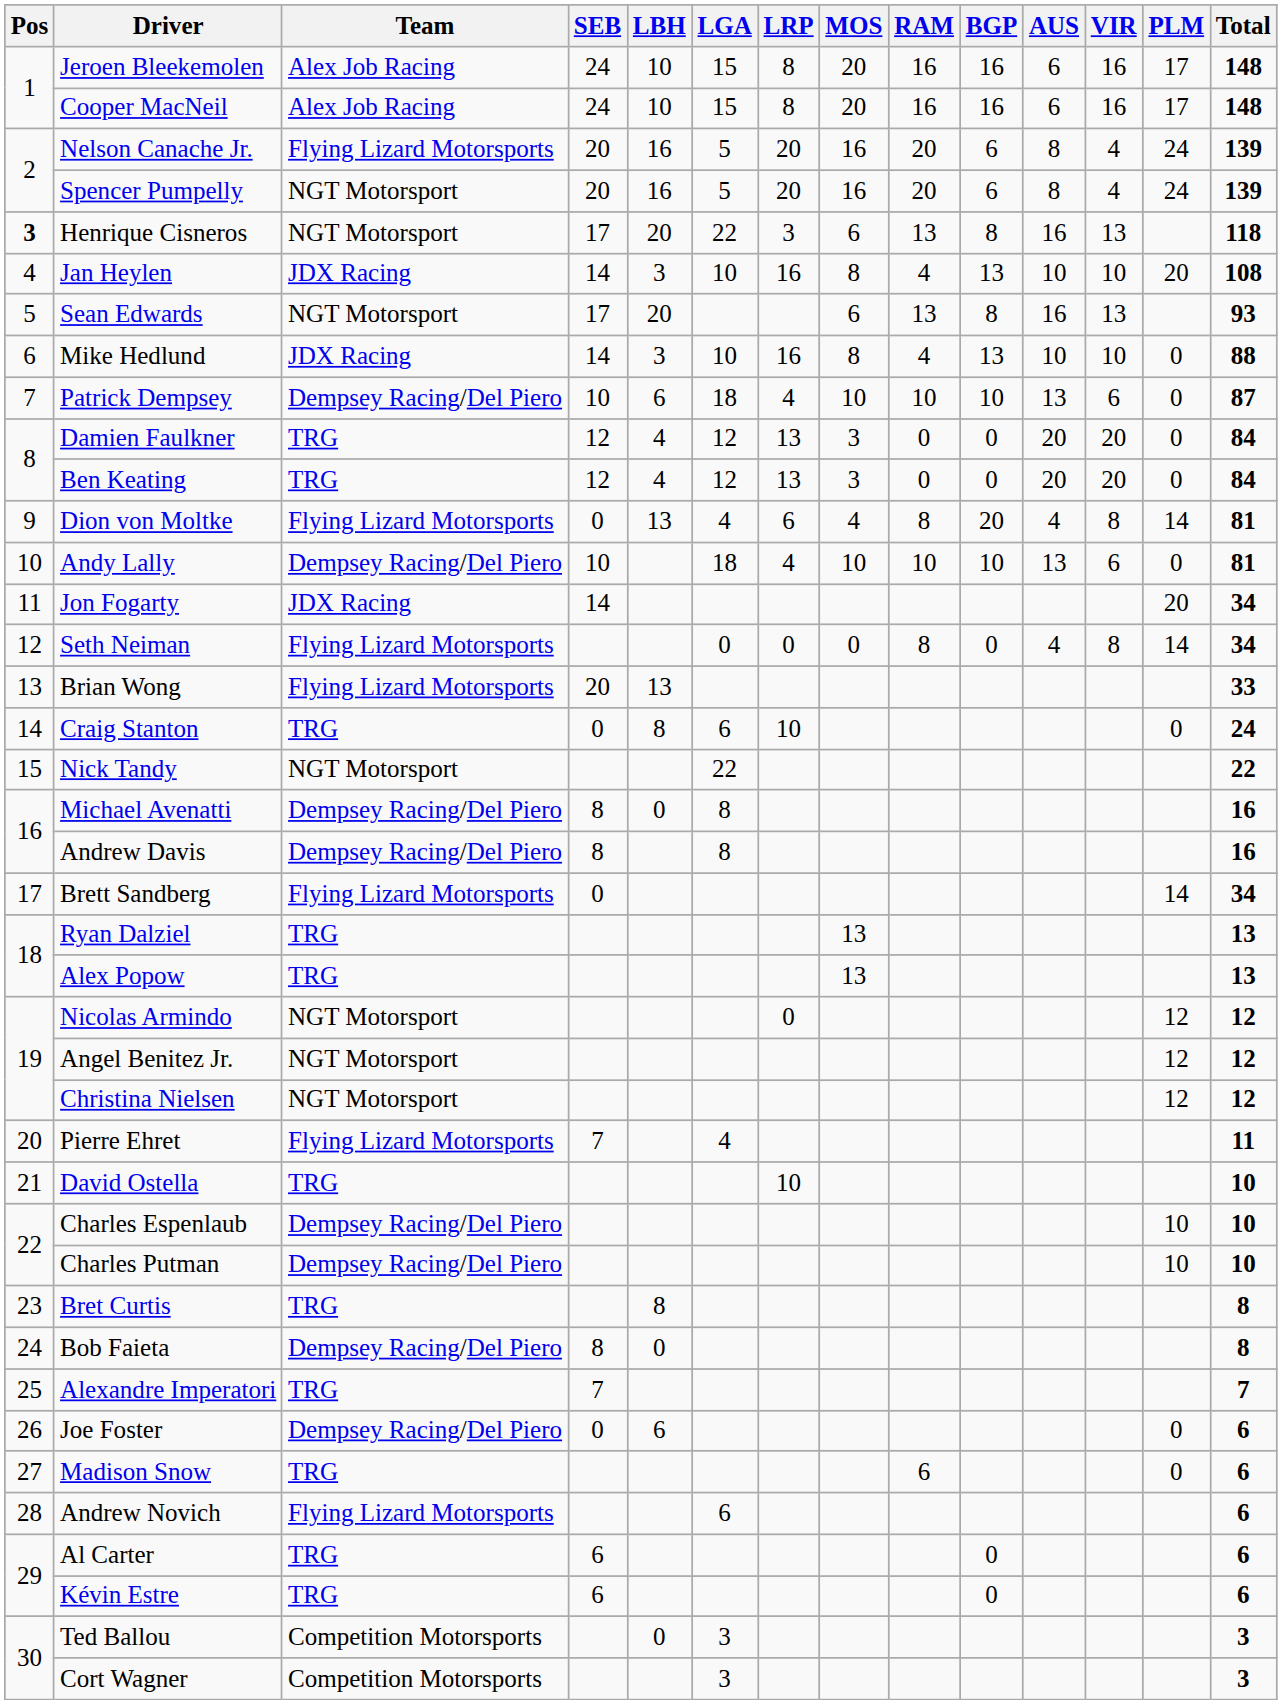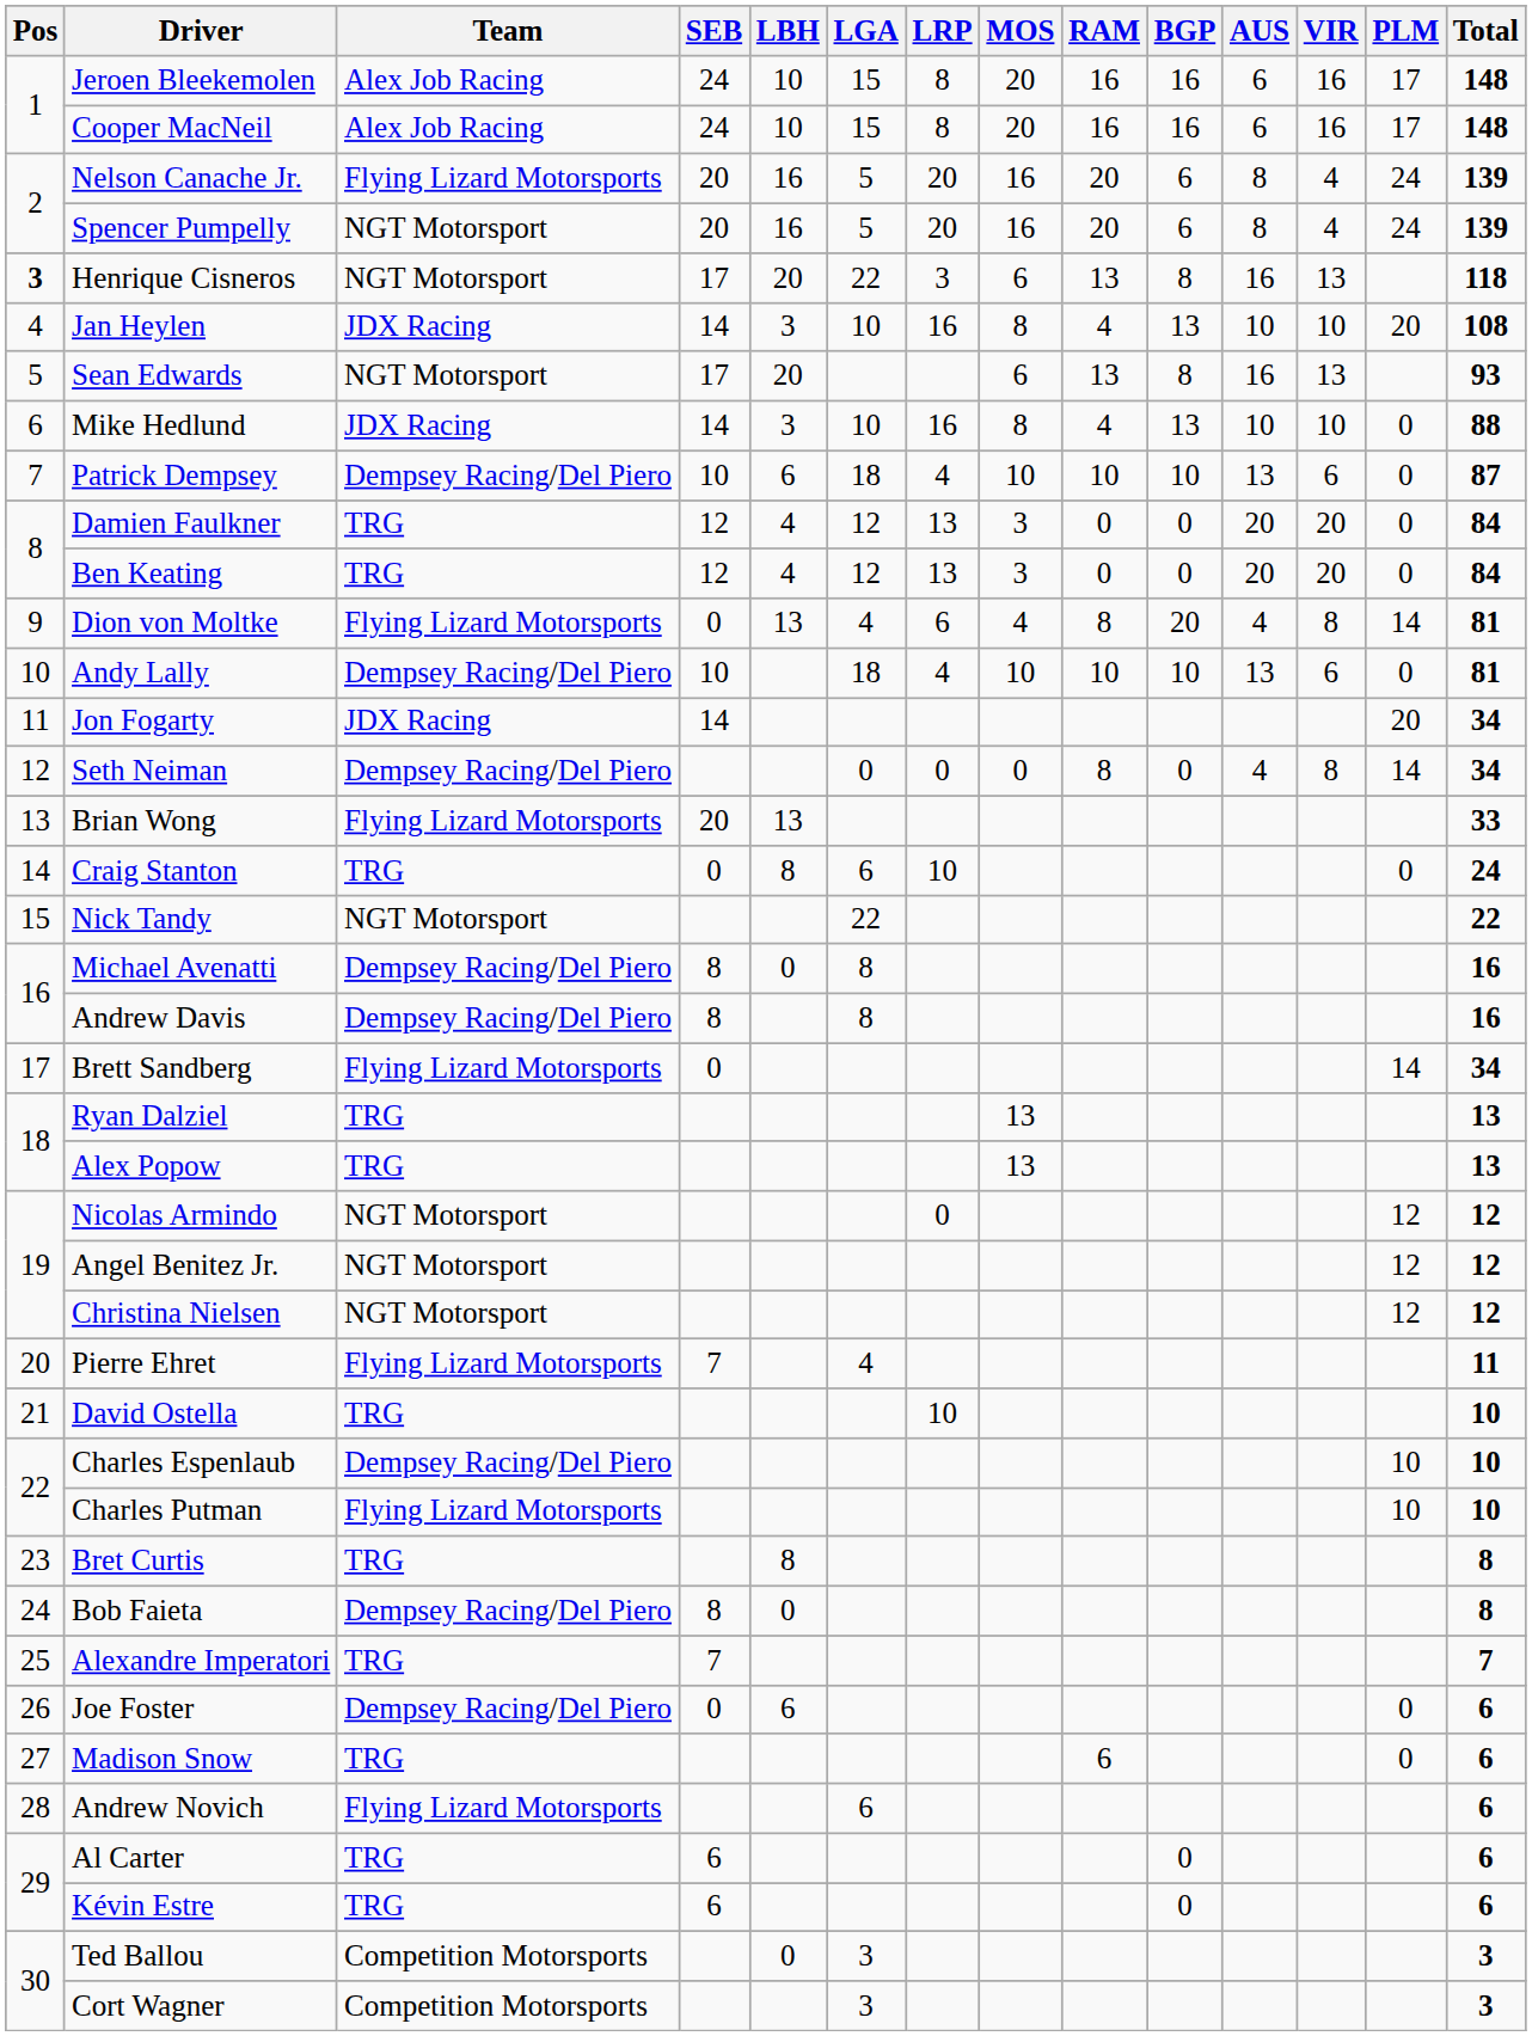 <table class="wikitable" style="font-size: 90%; text-align:center;">
 <tr>
 <th>Pos</th>
 <th>Driver</th>
 <th>Team</th>
 <th><a href='#'>SEB</a></th>
 <th><a href='#'>LBH</a></th>
 <th><a href='#'>LGA</a></th>
 <th><a href='#'>LRP</a></th>
 <th><a href='#'>MOS</a></th>
 <th><a href='#'>RAM</a></th>
 <th><a href='#'>BGP</a></th>
 <th><a href='#'>AUS</a></th>
 <th><a href='#'>VIR</a></th>
 <th><a href='#'>PLM</a></th>
 <th>Total</th>
 </tr>
 <tr>
 <td rowspan=2>1</td>
 <td align=left> <a href='#'>Jeroen Bleekemolen</a></td>
 <td align=left> <a href='#'>Alex Job Racing</a></td>
 <td>24</td>
 <td>10</td>
 <td>15</td>
 <td>8</td>
 <td>20</td>
 <td>16</td>
 <td>16</td>
 <td>6</td>
 <td>16</td>
 <td>17</td>
 <td><strong>148</strong></td>
 </tr>
 <tr>
 <td align=left> <a href='#'>Cooper MacNeil</a></td>
 <td align=left> <a href='#'>Alex Job Racing</a></td>
 <td>24</td>
 <td>10</td>
 <td>15</td>
 <td>8</td>
 <td>20</td>
 <td>16</td>
 <td>16</td>
 <td>6</td>
 <td>16</td>
 <td>17</td>
 <td><strong>148</strong></td>
 </tr>
 <tr>
 <td rowspan=2>2</td>
 <td align=left> <a href='#'>Nelson Canache Jr.</a></td>
 <td align=left> <a href='#'>Flying Lizard Motorsports</a></td>
 <td>20</td>
 <td>16</td>
 <td>5</td>
 <td>20</td>
 <td>16</td>
 <td>20</td>
 <td>6</td>
 <td>8</td>
 <td>4</td>
 <td>24</td>
 <td><strong>139</strong></td>
 </tr>
 <tr>
 <td align=left> <a href='#'>Spencer Pumpelly</a></td>
 <td align=left> NGT Motorsport</td>
 <td>20</td>
 <td>16</td>
 <td>5</td>
 <td>20</td>
 <td>16</td>
 <td>20</td>
 <td>6</td>
 <td>8</td>
 <td>4</td>
 <td>24</td>
 <td><strong>139</strong></td>
 </tr>
 <tr>
 <td><strong>3</strong></td>
 <td align=left> Henrique Cisneros</td>
 <td align=left> NGT Motorsport</td>
 <td>17</td>
 <td>20</td>
 <td>22</td>
 <td>3</td>
 <td>6</td>
 <td>13</td>
 <td>8</td>
 <td>16</td>
 <td>13</td>
 <td></td>
 <td><strong>118</strong></td>
 </tr>
 <tr>
 <td>4</td>
 <td align=left> <a href='#'>Jan Heylen</a></td>
 <td align=left> <a href='#'>JDX Racing</a></td>
 <td>14</td>
 <td>3</td>
 <td>10</td>
 <td>16</td>
 <td>8</td>
 <td>4</td>
 <td>13</td>
 <td>10</td>
 <td>10</td>
 <td>20</td>
 <td><strong>108</strong></td>
 </tr>
 <tr>
 <td>5</td>
 <td align=left> <a href='#'>Sean Edwards</a></td>
 <td align=left> NGT Motorsport</td>
 <td>17</td>
 <td>20</td>
 <td></td>
 <td></td>
 <td>6</td>
 <td>13</td>
 <td>8</td>
 <td>16</td>
 <td>13</td>
 <td></td>
 <td><strong>93</strong></td>
 </tr>
 <tr>
 <td>6</td>
 <td align=left> Mike Hedlund</td>
 <td align=left> <a href='#'>JDX Racing</a></td>
 <td>14</td>
 <td>3</td>
 <td>10</td>
 <td>16</td>
 <td>8</td>
 <td>4</td>
 <td>13</td>
 <td>10</td>
 <td>10</td>
 <td>0</td>
 <td><strong>88</strong></td>
 </tr>
 <tr>
 <td>7</td>
 <td align=left> <a href='#'>Patrick Dempsey</a></td>
 <td align=left> <a href='#'>Dempsey Racing</a>/<a href='#'>Del Piero</a></td>
 <td>10</td>
 <td>6</td>
 <td>18</td>
 <td>4</td>
 <td>10</td>
 <td>10</td>
 <td>10</td>
 <td>13</td>
 <td>6</td>
 <td>0</td>
 <td><strong>87</strong></td>
 </tr>
 <tr>
 <td rowspan=2>8</td>
 <td align=left> <a href='#'>Damien Faulkner</a></td>
 <td align=left> <a href='#'>TRG</a></td>
 <td>12</td>
 <td>4</td>
 <td>12</td>
 <td>13</td>
 <td>3</td>
 <td>0</td>
 <td>0</td>
 <td>20</td>
 <td>20</td>
 <td>0</td>
 <td><strong>84</strong></td>
 </tr>
 <tr>
 <td align=left> <a href='#'>Ben Keating</a></td>
 <td align=left> <a href='#'>TRG</a></td>
 <td>12</td>
 <td>4</td>
 <td>12</td>
 <td>13</td>
 <td>3</td>
 <td>0</td>
 <td>0</td>
 <td>20</td>
 <td>20</td>
 <td>0</td>
 <td><strong>84</strong></td>
 </tr>
 <tr>
 <td>9</td>
 <td align=left> <a href='#'>Dion von Moltke</a></td>
 <td align=left> <a href='#'>Flying Lizard Motorsports</a></td>
 <td>0</td>
 <td>13</td>
 <td>4</td>
 <td>6</td>
 <td>4</td>
 <td>8</td>
 <td>20</td>
 <td>4</td>
 <td>8</td>
 <td>14</td>
 <td><strong>81</strong></td>
 </tr>
 <tr>
 <td>10</td>
 <td align=left> <a href='#'>Andy Lally</a></td>
 <td align=left> <a href='#'>Dempsey Racing</a>/<a href='#'>Del Piero</a></td>
 <td>10</td>
 <td></td>
 <td>18</td>
 <td>4</td>
 <td>10</td>
 <td>10</td>
 <td>10</td>
 <td>13</td>
 <td>6</td>
 <td>0</td>
 <td><strong>81</strong></td>
 </tr>
 <tr>
 <td>11</td>
 <td align=left> <a href='#'>Jon Fogarty</a></td>
 <td align=left> <a href='#'>JDX Racing</a></td>
 <td>14</td>
 <td></td>
 <td></td>
 <td></td>
 <td></td>
 <td></td>
 <td></td>
 <td></td>
 <td></td>
 <td>20</td>
 <td><strong>34</strong></td>
 </tr>
 <tr>
 <td>12</td>
 <td align=left> <a href='#'>Seth Neiman</a></td>
-<td align=left> <a href='#'>Flying Lizard Motorsports</a></td>
+<td align=left> <a href='#'>Dempsey Racing</a>/<a href='#'>Del Piero</a></td>
 <td></td>
 <td></td>
 <td>0</td>
 <td>0</td>
 <td>0</td>
 <td>8</td>
 <td>0</td>
 <td>4</td>
 <td>8</td>
 <td>14</td>
 <td><strong>34</strong></td>
 </tr>
 <tr>
 <td>13</td>
 <td align=left> Brian Wong</td>
 <td align=left> <a href='#'>Flying Lizard Motorsports</a></td>
 <td>20</td>
 <td>13</td>
 <td></td>
 <td></td>
 <td></td>
 <td></td>
 <td></td>
 <td></td>
 <td></td>
 <td></td>
 <td><strong>33</strong></td>
 </tr>
 <tr>
 <td>14</td>
 <td align=left> <a href='#'>Craig Stanton</a></td>
 <td align=left> <a href='#'>TRG</a></td>
 <td>0</td>
 <td>8</td>
 <td>6</td>
 <td>10</td>
 <td></td>
 <td></td>
 <td></td>
 <td></td>
 <td></td>
 <td>0</td>
 <td><strong>24</strong></td>
 </tr>
 <tr>
 <td>15</td>
 <td align=left> <a href='#'>Nick Tandy</a></td>
 <td align=left> NGT Motorsport</td>
 <td></td>
 <td></td>
 <td>22</td>
 <td></td>
 <td></td>
 <td></td>
 <td></td>
 <td></td>
 <td></td>
 <td></td>
 <td><strong>22</strong></td>
 </tr>
 <tr>
 <td rowspan=2>16</td>
 <td align=left> <a href='#'>Michael Avenatti</a></td>
 <td align=left> <a href='#'>Dempsey Racing</a>/<a href='#'>Del Piero</a></td>
 <td>8</td>
 <td>0</td>
 <td>8</td>
 <td></td>
 <td></td>
 <td></td>
 <td></td>
 <td></td>
 <td></td>
 <td></td>
 <td><strong>16</strong></td>
 </tr>
 <tr>
 <td align=left> Andrew Davis</td>
 <td align=left> <a href='#'>Dempsey Racing</a>/<a href='#'>Del Piero</a></td>
 <td>8</td>
 <td></td>
 <td>8</td>
 <td></td>
 <td></td>
 <td></td>
 <td></td>
 <td></td>
 <td></td>
 <td></td>
 <td><strong>16</strong></td>
 </tr>
 <tr>
 <td>17</td>
 <td align=left> Brett Sandberg</td>
 <td align=left> <a href='#'>Flying Lizard Motorsports</a></td>
 <td>0</td>
 <td></td>
 <td></td>
 <td></td>
 <td></td>
 <td></td>
 <td></td>
 <td></td>
 <td></td>
 <td>14</td>
 <td><strong>34</strong></td>
 </tr>
 <tr>
 <td rowspan=2>18</td>
 <td align=left> <a href='#'>Ryan Dalziel</a></td>
 <td align=left> <a href='#'>TRG</a></td>
 <td></td>
 <td></td>
 <td></td>
 <td></td>
 <td>13</td>
 <td></td>
 <td></td>
 <td></td>
 <td></td>
 <td></td>
 <td><strong>13</strong></td>
 </tr>
 <tr>
 <td align=left> <a href='#'>Alex Popow</a></td>
 <td align=left> <a href='#'>TRG</a></td>
 <td></td>
 <td></td>
 <td></td>
 <td></td>
 <td>13</td>
 <td></td>
 <td></td>
 <td></td>
 <td></td>
 <td></td>
 <td><strong>13</strong></td>
 </tr>
 <tr>
 <td rowspan=3>19</td>
 <td align=left> <a href='#'>Nicolas Armindo</a></td>
 <td align=left> NGT Motorsport</td>
 <td></td>
 <td></td>
 <td></td>
 <td>0</td>
 <td></td>
 <td></td>
 <td></td>
 <td></td>
 <td></td>
 <td>12</td>
 <td><strong>12</strong></td>
 </tr>
 <tr>
 <td align=left> Angel Benitez Jr.</td>
 <td align=left> NGT Motorsport</td>
 <td></td>
 <td></td>
 <td></td>
 <td></td>
 <td></td>
 <td></td>
 <td></td>
 <td></td>
 <td></td>
 <td>12</td>
 <td><strong>12</strong></td>
 </tr>
 <tr>
 <td align=left> <a href='#'>Christina Nielsen</a></td>
 <td align=left> NGT Motorsport</td>
 <td></td>
 <td></td>
 <td></td>
 <td></td>
 <td></td>
 <td></td>
 <td></td>
 <td></td>
 <td></td>
 <td>12</td>
 <td><strong>12</strong></td>
 </tr>
 <tr>
 <td>20</td>
 <td align=left> Pierre Ehret</td>
 <td align=left> <a href='#'>Flying Lizard Motorsports</a></td>
 <td>7</td>
 <td></td>
 <td>4</td>
 <td></td>
 <td></td>
 <td></td>
 <td></td>
 <td></td>
 <td></td>
 <td></td>
 <td><strong>11</strong></td>
 </tr>
 <tr>
 <td>21</td>
 <td align=left> <a href='#'>David Ostella</a></td>
 <td align=left> <a href='#'>TRG</a></td>
 <td></td>
 <td></td>
 <td></td>
 <td>10</td>
 <td></td>
 <td></td>
 <td></td>
 <td></td>
 <td></td>
 <td></td>
 <td><strong>10</strong></td>
 </tr>
 <tr>
 <td rowspan=2>22</td>
 <td align=left> Charles Espenlaub</td>
 <td align=left> <a href='#'>Dempsey Racing</a>/<a href='#'>Del Piero</a></td>
 <td></td>
 <td></td>
 <td></td>
 <td></td>
 <td></td>
 <td></td>
 <td></td>
 <td></td>
 <td></td>
 <td>10</td>
 <td><strong>10</strong></td>
 </tr>
 <tr>
 <td align=left> Charles Putman</td>
-<td align=left> <a href='#'>Dempsey Racing</a>/<a href='#'>Del Piero</a></td>
+<td align=left> <a href='#'>Flying Lizard Motorsports</a></td>
 <td></td>
 <td></td>
 <td></td>
 <td></td>
 <td></td>
 <td></td>
 <td></td>
 <td></td>
 <td></td>
 <td>10</td>
 <td><strong>10</strong></td>
 </tr>
 <tr>
 <td>23</td>
 <td align=left> <a href='#'>Bret Curtis</a></td>
 <td align=left> <a href='#'>TRG</a></td>
 <td></td>
 <td>8</td>
 <td></td>
 <td></td>
 <td></td>
 <td></td>
 <td></td>
 <td></td>
 <td></td>
 <td></td>
 <td><strong>8</strong></td>
 </tr>
 <tr>
 <td>24</td>
 <td align=left> Bob Faieta</td>
 <td align=left> <a href='#'>Dempsey Racing</a>/<a href='#'>Del Piero</a></td>
 <td>8</td>
 <td>0</td>
 <td></td>
 <td></td>
 <td></td>
 <td></td>
 <td></td>
 <td></td>
 <td></td>
 <td></td>
 <td><strong>8</strong></td>
 </tr>
 <tr>
 <td>25</td>
 <td align=left> <a href='#'>Alexandre Imperatori</a></td>
 <td align=left> <a href='#'>TRG</a></td>
 <td>7</td>
 <td></td>
 <td></td>
 <td></td>
 <td></td>
 <td></td>
 <td></td>
 <td></td>
 <td></td>
 <td></td>
 <td><strong>7</strong></td>
 </tr>
 <tr>
 <td>26</td>
 <td align=left> Joe Foster</td>
 <td align=left> <a href='#'>Dempsey Racing</a>/<a href='#'>Del Piero</a></td>
 <td>0</td>
 <td>6</td>
 <td></td>
 <td></td>
 <td></td>
 <td></td>
 <td></td>
 <td></td>
 <td></td>
 <td>0</td>
 <td><strong>6</strong></td>
 </tr>
 <tr>
 <td>27</td>
 <td align=left> <a href='#'>Madison Snow</a></td>
 <td align=left> <a href='#'>TRG</a></td>
 <td></td>
 <td></td>
 <td></td>
 <td></td>
 <td></td>
 <td>6</td>
 <td></td>
 <td></td>
 <td></td>
 <td>0</td>
 <td><strong>6</strong></td>
 </tr>
 <tr>
 <td>28</td>
 <td align=left> Andrew Novich</td>
 <td align=left> <a href='#'>Flying Lizard Motorsports</a></td>
 <td></td>
 <td></td>
 <td>6</td>
 <td></td>
 <td></td>
 <td></td>
 <td></td>
 <td></td>
 <td></td>
 <td></td>
 <td><strong>6</strong></td>
 </tr>
 <tr>
 <td rowspan=2>29</td>
 <td align=left> Al Carter</td>
 <td align=left> <a href='#'>TRG</a></td>
 <td>6</td>
 <td></td>
 <td></td>
 <td></td>
 <td></td>
 <td></td>
 <td>0</td>
 <td></td>
 <td></td>
 <td></td>
 <td><strong>6</strong></td>
 </tr>
 <tr>
 <td align=left> <a href='#'>Kévin Estre</a></td>
 <td align=left> <a href='#'>TRG</a></td>
 <td>6</td>
 <td></td>
 <td></td>
 <td></td>
 <td></td>
 <td></td>
 <td>0</td>
 <td></td>
 <td></td>
 <td></td>
 <td><strong>6</strong></td>
 </tr>
 <tr>
 <td rowspan=2>30</td>
 <td align=left> Ted Ballou</td>
 <td align=left> Competition Motorsports</td>
 <td></td>
 <td>0</td>
 <td>3</td>
 <td></td>
 <td></td>
 <td></td>
 <td></td>
 <td></td>
 <td></td>
 <td></td>
 <td><strong>3</strong></td>
 </tr>
 <tr>
 <td align=left> Cort Wagner</td>
 <td align=left> Competition Motorsports</td>
 <td></td>
 <td></td>
 <td>3</td>
 <td></td>
 <td></td>
 <td></td>
 <td></td>
 <td></td>
 <td></td>
 <td></td>
 <td><strong>3</strong></td>
 </tr>
 </table>
